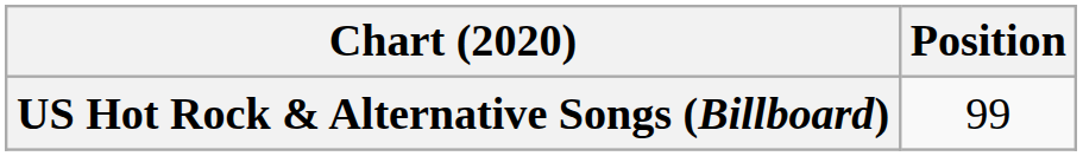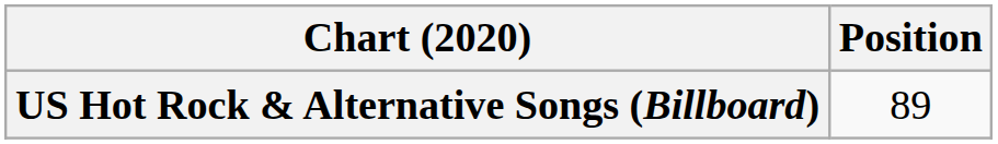 <table class="wikitable plainrowheaders" style="text-align:center">
 <tr>
 <th scope="col">Chart (2020)</th>
 <th scope="col">Position</th>
 </tr>
 <tr>
 <th scope="row">US Hot Rock & Alternative Songs (<em>Billboard</em>)</th>
-<td>99</td>
+<td>89</td>
 </tr>
 </table>
